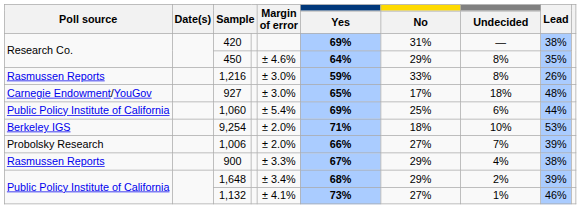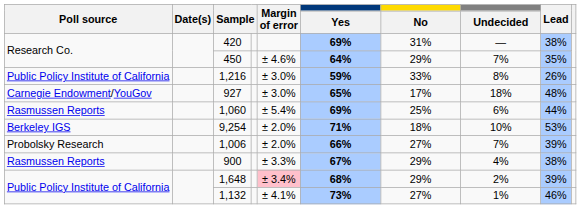 <table class="mw-datatable wikitable sortable" style="font-size:90%; text-align:center;">
 <tr>
 <th rowspan="2">Poll source</th>
 <th rowspan="2">Date(s)</th>
 <th colspan="2" rowspan="2" data-sort-type="number">Sample</th>
 <th rowspan="2">Margin<br>of error</th>
 <th style="background-color:#01387b; width:100px;"></th>
 <th style="background-color:#feda00; width:100px;"></th>
 <th style="background-color:#808080; width:100px;"></th>
 <th rowspan="2">Lead</th>
 <th rowspan="2" class="unsortable"></th>
 </tr>
 <tr>
 <th>Yes</th>
 <th>No</th>
 <th>Undecided</th>
 </tr>
 <tr>
 <td style="text-align:left;" rowspan="2">Research Co.</td>
 <td data-sort-value="2022-11-06" rowspan="2"></td>
 <td>420</td>
 <td></td>
 <td></td>
 <td style="background:#acf; color:#000;"><strong>69%</strong></td>
 <td>31%</td>
 <td>—</td>
 <td style="background:#acf; color:#000;">38%</td>
 <td rowspan="2"></td>
 </tr>
 <tr>
 <td>450</td>
 <td></td>
 <td>± 4.6%</td>
 <td style="background:#acf; color:#000;"><strong>64%</strong></td>
 <td>29%</td>
-<td>8%</td>
+<td>7%</td>
 <td style="background:#acf; color:#000;">35%</td>
 </tr>
 <tr>
-<td style="text-align:left;"><a href='#'>Rasmussen Reports</a></td>
+<td style="text-align:left;"><a href='#'>Public Policy Institute of California</a></td>
 <td data-sort-value="2022-10-12"></td>
 <td>1,216</td>
 <td></td>
 <td>± 3.0%</td>
 <td style="background:#acf; color:#000;"><strong>59%</strong></td>
 <td>33%</td>
 <td>8%</td>
 <td style="background:#acf; color:#000;">26%</td>
 <td></td>
 </tr>
 <tr>
 <td style="text-align:left;"><a href='#'>Carnegie Endowment</a>/<a href='#'>YouGov</a></td>
 <td data-sort-value="2022-09-26"></td>
 <td>927</td>
 <td></td>
 <td>± 3.0%</td>
 <td style="background:#acf; color:#000;"><strong>65%</strong></td>
 <td>17%</td>
 <td>18%</td>
 <td style="background:#acf; color:#000;">48%</td>
 <td></td>
 </tr>
 <tr>
-<td style="text-align:left;"><a href='#'>Public Policy Institute of California</a></td>
+<td style="text-align:left;"><a href='#'>Rasmussen Reports</a></td>
 <td data-sort-value="2022-09-11"></td>
 <td>1,060</td>
 <td></td>
 <td>± 5.4%</td>
 <td style="background:#acf; color:#000;"><strong>69%</strong></td>
 <td>25%</td>
 <td>6%</td>
 <td style="background:#acf; color:#000;">44%</td>
 <td></td>
 </tr>
 <tr>
 <td style="text-align:left;"><a href='#'>Berkeley IGS</a></td>
 <td data-sort-value="2022-08-15"></td>
 <td>9,254</td>
 <td></td>
 <td>± 2.0%</td>
 <td style="background:#acf; color:#000;"><strong>71%</strong></td>
 <td>18%</td>
 <td>10%</td>
 <td style="background:#acf; color:#000;">53%</td>
 <td></td>
 </tr>
 <tr>
 <td style="text-align:left;">Probolsky Research</td>
 <td data-sort-value="2022-08-11"></td>
 <td>1,006</td>
 <td></td>
 <td>± 2.0%</td>
 <td style="background:#acf; color:#000;"><strong>66%</strong></td>
 <td>27%</td>
 <td>7%</td>
 <td style="background:#acf; color:#000;">39%</td>
 <td></td>
 </tr>
 <tr>
 <td style="text-align:left;"><a href='#'>Rasmussen Reports</a></td>
 <td data-sort-value="2022-08-09"></td>
 <td>900</td>
 <td></td>
 <td>± 3.3%</td>
 <td style="background:#acf; color:#000;"><strong>67%</strong></td>
 <td>29%</td>
 <td>4%</td>
 <td style="background:#acf; color:#000;">38%</td>
 <td></td>
 </tr>
 <tr>
 <td style="text-align:left;" rowspan="2"><a href='#'>Public Policy Institute of California</a></td>
 <td data-sort-value="2022-07-15" rowspan="2"></td>
 <td>1,648</td>
 <td></td>
-<td>± 3.4%</td>
+<td style="background: pink;">± 3.4%</td>
 <td style="background:#acf; color:#000;"><strong>68%</strong></td>
 <td>29%</td>
 <td>2%</td>
 <td style="background:#acf; color:#000;">39%</td>
 <td></td>
 </tr>
 <tr>
 <td>1,132</td>
 <td></td>
 <td>± 4.1%</td>
 <td style="background:#acf; color:#000;"><strong>73%</strong></td>
 <td>27%</td>
 <td>1%</td>
 <td style="background:#acf; color:#000;">46%</td>
 <td></td>
 </tr>
 </table>
